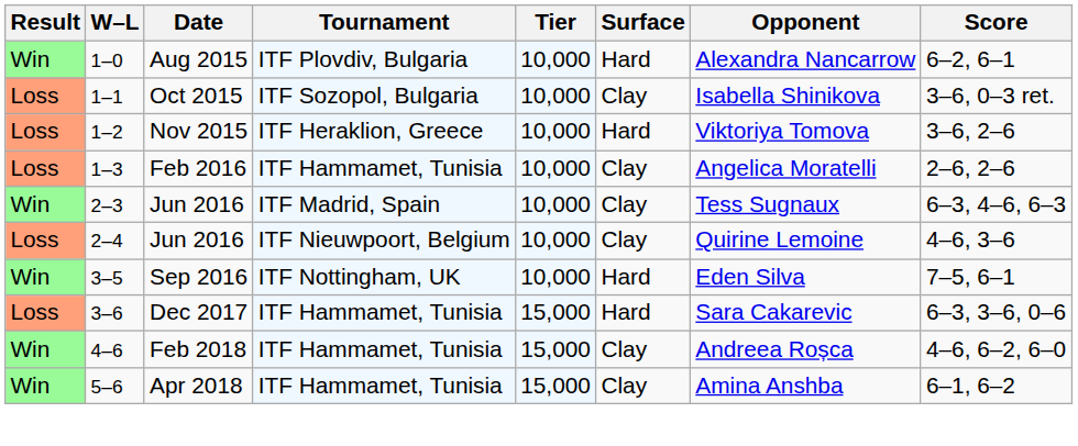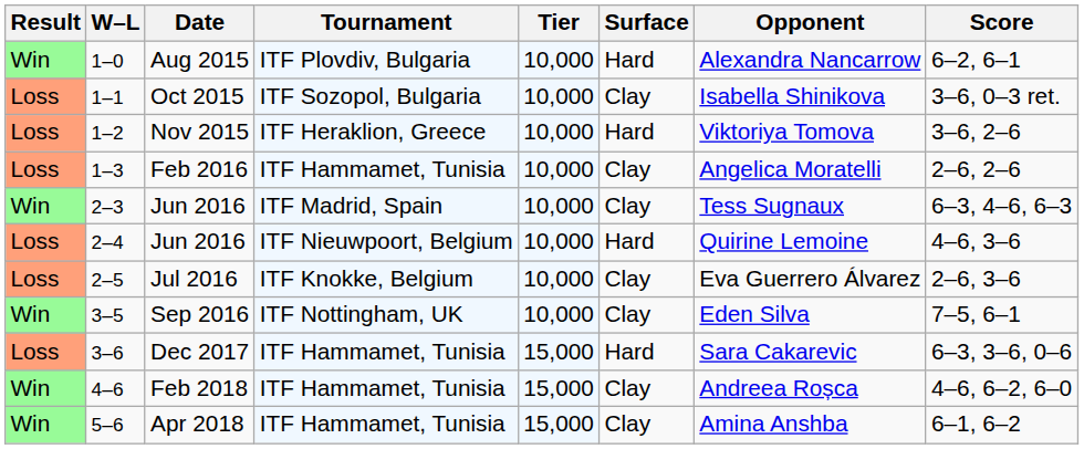 <table class="sortable wikitable">
 <tr>
 <th>Result</th>
 <th class="unsortable">W–L</th>
 <th>Date</th>
 <th>Tournament</th>
 <th>Tier</th>
 <th>Surface</th>
 <th>Opponent</th>
 <th class="unsortable">Score</th>
 </tr>
 <tr>
 <td style="background:#98fb98;">Win</td>
 <td><small>1–0</small></td>
 <td>Aug 2015</td>
 <td style="background:#f0f8ff;">ITF Plovdiv, Bulgaria</td>
 <td style="background:#f0f8ff;">10,000</td>
 <td>Hard</td>
 <td> <a href='#'>Alexandra Nancarrow</a></td>
 <td>6–2, 6–1</td>
 </tr>
 <tr>
 <td style="background:#ffa07a;">Loss</td>
 <td><small>1–1</small></td>
 <td>Oct 2015</td>
 <td style="background:#f0f8ff;">ITF Sozopol, Bulgaria</td>
 <td style="background:#f0f8ff;">10,000</td>
 <td>Clay</td>
 <td> <a href='#'>Isabella Shinikova</a></td>
 <td>3–6, 0–3 ret.</td>
 </tr>
 <tr>
 <td style="background:#ffa07a;">Loss</td>
 <td><small>1–2</small></td>
 <td>Nov 2015</td>
 <td style="background:#f0f8ff;">ITF Heraklion, Greece</td>
 <td style="background:#f0f8ff;">10,000</td>
 <td>Hard</td>
 <td> <a href='#'>Viktoriya Tomova</a></td>
 <td>3–6, 2–6</td>
 </tr>
 <tr>
 <td style="background:#ffa07a;">Loss</td>
 <td><small>1–3</small></td>
 <td>Feb 2016</td>
 <td style="background:#f0f8ff;">ITF Hammamet, Tunisia</td>
 <td style="background:#f0f8ff;">10,000</td>
 <td>Clay</td>
 <td> <a href='#'>Angelica Moratelli</a></td>
 <td>2–6, 2–6</td>
 </tr>
 <tr>
 <td style="background:#98fb98;">Win</td>
 <td><small>2–3</small></td>
 <td>Jun 2016</td>
 <td style="background:#f0f8ff;">ITF Madrid, Spain</td>
 <td style="background:#f0f8ff;">10,000</td>
 <td>Clay</td>
 <td> <a href='#'>Tess Sugnaux</a></td>
 <td>6–3, 4–6, 6–3</td>
 </tr>
 <tr>
 <td style="background:#ffa07a;">Loss</td>
 <td><small>2–4</small></td>
 <td>Jun 2016</td>
 <td style="background:#f0f8ff;">ITF Nieuwpoort, Belgium</td>
 <td style="background:#f0f8ff;">10,000</td>
-<td>Clay</td>
+<td>Hard</td>
 <td> <a href='#'>Quirine Lemoine</a></td>
 <td>4–6, 3–6</td>
+</tr>
+<tr>
+<td style="background:#ffa07a;">Loss</td>
+<td><small>2–5</small></td>
+<td>Jul 2016</td>
+<td style="background:#f0f8ff;">ITF Knokke, Belgium</td>
+<td style="background:#f0f8ff;">10,000</td>
+<td>Clay</td>
+<td> Eva Guerrero Álvarez</td>
+<td>2–6, 3–6</td>
 </tr>
 <tr>
 <td style="background:#98fb98;">Win</td>
 <td><small>3–5</small></td>
 <td>Sep 2016</td>
 <td style="background:#f0f8ff;">ITF Nottingham, UK</td>
 <td style="background:#f0f8ff;">10,000</td>
-<td>Hard</td>
+<td>Clay</td>
 <td> <a href='#'>Eden Silva</a></td>
 <td>7–5, 6–1</td>
 </tr>
 <tr>
 <td style="background:#ffa07a;">Loss</td>
 <td><small>3–6</small></td>
 <td>Dec 2017</td>
 <td style="background:#f0f8ff;">ITF Hammamet, Tunisia</td>
 <td style="background:#f0f8ff;">15,000</td>
 <td>Hard</td>
 <td> <a href='#'>Sara Cakarevic</a></td>
 <td>6–3, 3–6, 0–6</td>
 </tr>
 <tr>
 <td style="background:#98fb98;">Win</td>
 <td><small>4–6</small></td>
 <td>Feb 2018</td>
 <td style="background:#f0f8ff;">ITF Hammamet, Tunisia</td>
 <td style="background:#f0f8ff;">15,000</td>
 <td>Clay</td>
 <td> <a href='#'>Andreea Roșca</a></td>
 <td>4–6, 6–2, 6–0</td>
 </tr>
 <tr>
 <td style="background:#98fb98;">Win</td>
 <td><small>5–6</small></td>
 <td>Apr 2018</td>
 <td style="background:#f0f8ff;">ITF Hammamet, Tunisia</td>
 <td style="background:#f0f8ff;">15,000</td>
 <td>Clay</td>
 <td> <a href='#'>Amina Anshba</a></td>
 <td>6–1, 6–2</td>
 </tr>
 </table>
